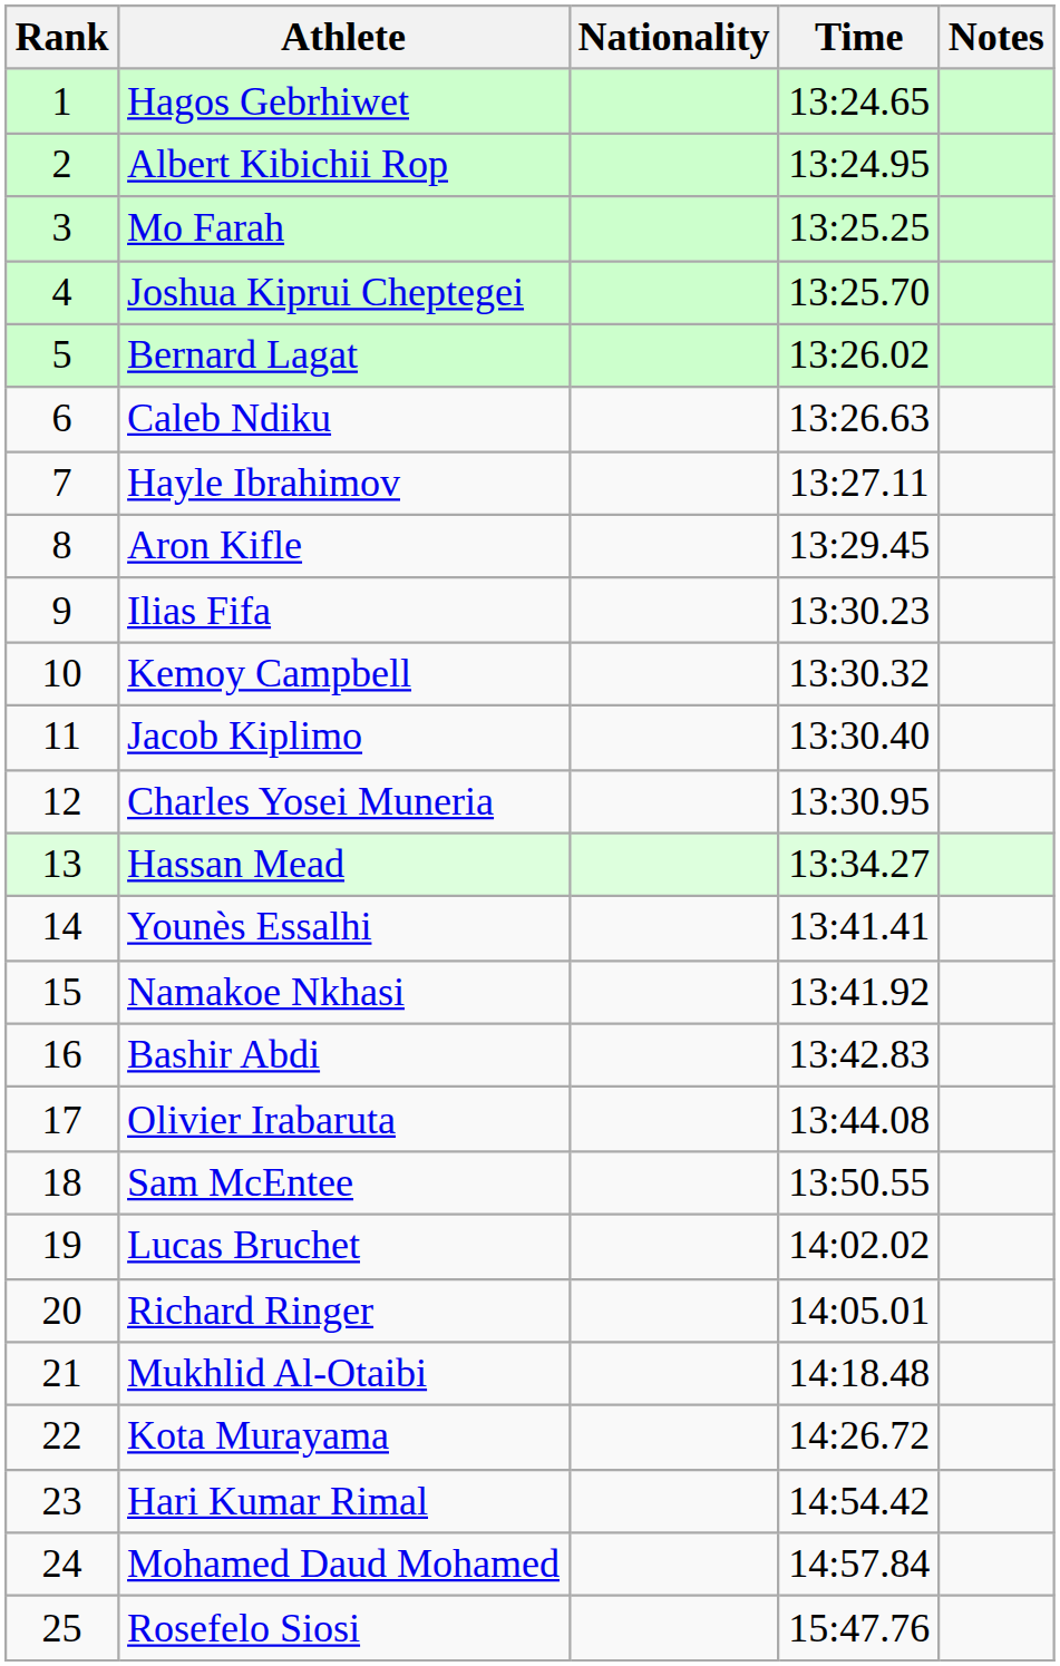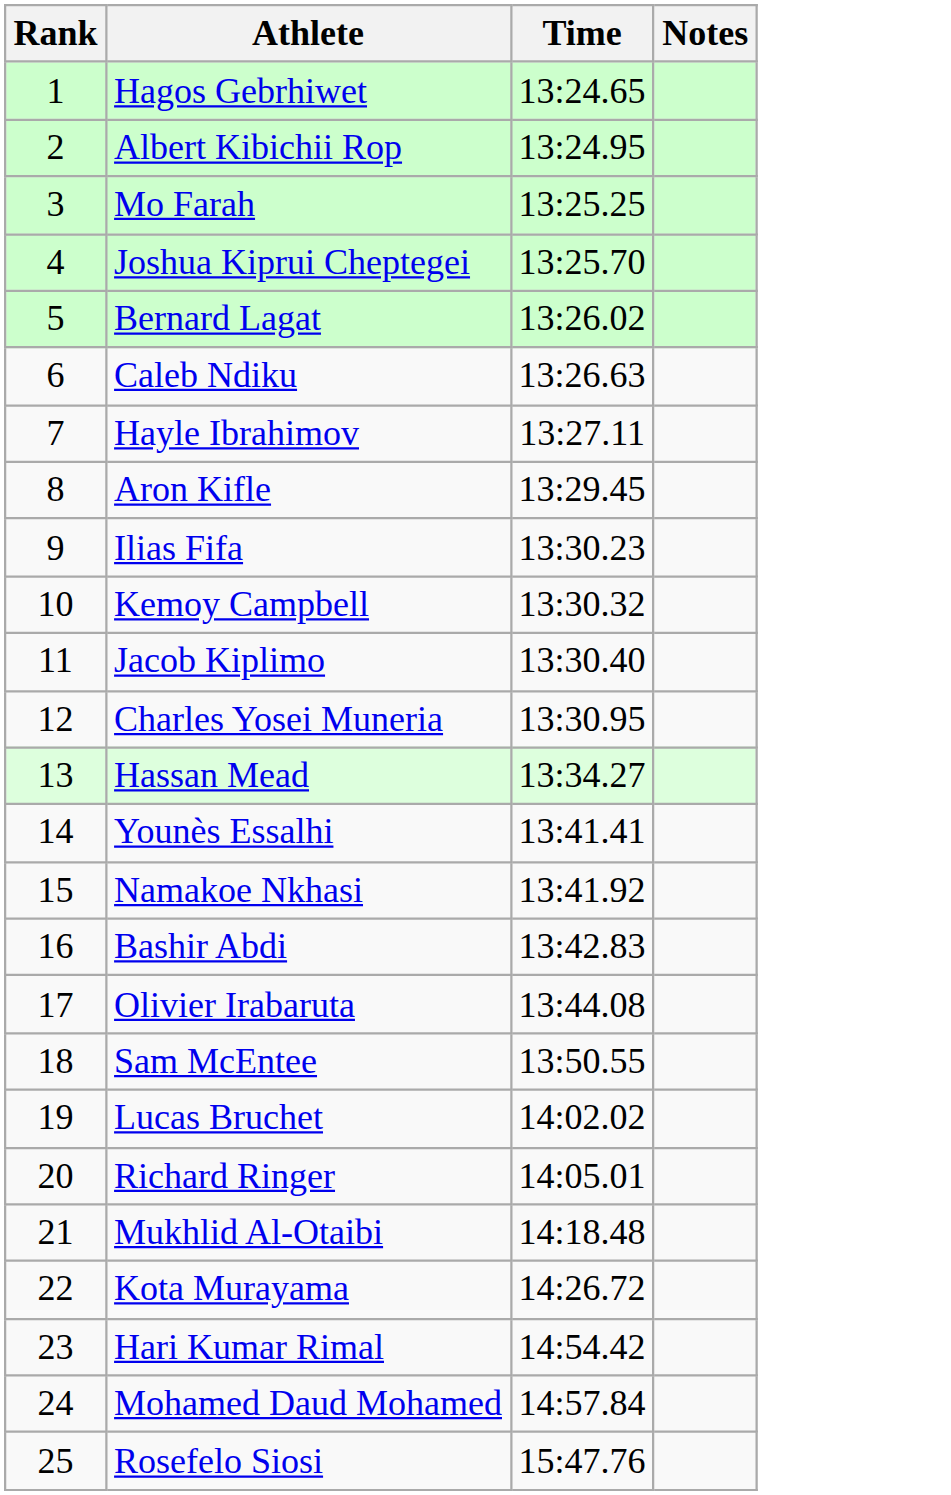 <table class="wikitable sortable" style="text-align:center">
 <tr>
 <th>Rank</th>
 <th>Athlete</th>
-<th>Nationality</th>
 <th>Time</th>
 <th>Notes</th>
 </tr>
 <tr bgcolor=ccffcc>
 <td>1</td>
 <td align=left><a href='#'>Hagos Gebrhiwet</a></td>
-<td align=left></td>
 <td>13:24.65</td>
 <td></td>
 </tr>
 <tr bgcolor=ccffcc>
 <td>2</td>
 <td align=left><a href='#'>Albert Kibichii Rop</a></td>
-<td align=left></td>
 <td>13:24.95</td>
 <td></td>
 </tr>
 <tr bgcolor=ccffcc>
 <td>3</td>
 <td align=left><a href='#'>Mo Farah</a></td>
-<td align=left></td>
 <td>13:25.25</td>
 <td></td>
 </tr>
 <tr bgcolor=ccffcc>
 <td>4</td>
 <td align=left><a href='#'>Joshua Kiprui Cheptegei</a></td>
-<td align=left></td>
 <td>13:25.70</td>
 <td></td>
 </tr>
 <tr bgcolor=ccffcc>
 <td>5</td>
 <td align=left><a href='#'>Bernard Lagat</a></td>
-<td align=left></td>
 <td>13:26.02</td>
 <td></td>
 </tr>
 <tr>
 <td>6</td>
 <td align=left><a href='#'>Caleb Ndiku</a></td>
-<td align=left></td>
 <td>13:26.63</td>
 <td></td>
 </tr>
 <tr>
 <td>7</td>
 <td align=left><a href='#'>Hayle Ibrahimov</a></td>
-<td align=left></td>
 <td>13:27.11</td>
 <td></td>
 </tr>
 <tr>
 <td>8</td>
 <td align=left><a href='#'>Aron Kifle</a></td>
-<td align=left></td>
 <td>13:29.45</td>
 <td></td>
 </tr>
 <tr>
 <td>9</td>
 <td align=left><a href='#'>Ilias Fifa</a></td>
-<td align=left></td>
 <td>13:30.23</td>
 <td></td>
 </tr>
 <tr>
 <td>10</td>
 <td align=left><a href='#'>Kemoy Campbell</a></td>
-<td align=left></td>
 <td>13:30.32</td>
 <td></td>
 </tr>
 <tr>
 <td>11</td>
 <td align=left><a href='#'>Jacob Kiplimo</a></td>
-<td align=left></td>
 <td>13:30.40</td>
 <td></td>
 </tr>
 <tr>
 <td>12</td>
 <td align=left><a href='#'>Charles Yosei Muneria</a></td>
-<td align=left></td>
 <td>13:30.95</td>
 <td></td>
 </tr>
 <tr bgcolor=ddffdd>
 <td>13</td>
 <td align=left><a href='#'>Hassan Mead</a></td>
-<td align=left></td>
 <td>13:34.27</td>
 <td></td>
 </tr>
 <tr>
 <td>14</td>
 <td align=left><a href='#'>Younès Essalhi</a></td>
-<td align=left></td>
 <td>13:41.41</td>
 <td></td>
 </tr>
 <tr>
 <td>15</td>
 <td align=left><a href='#'>Namakoe Nkhasi</a></td>
-<td align=left></td>
 <td>13:41.92</td>
 <td></td>
 </tr>
 <tr>
 <td>16</td>
 <td align=left><a href='#'>Bashir Abdi</a></td>
-<td align=left></td>
 <td>13:42.83</td>
 <td></td>
 </tr>
 <tr>
 <td>17</td>
 <td align=left><a href='#'>Olivier Irabaruta</a></td>
-<td align=left></td>
 <td>13:44.08</td>
 <td></td>
 </tr>
 <tr>
 <td>18</td>
 <td align=left><a href='#'>Sam McEntee</a></td>
-<td align=left></td>
 <td>13:50.55</td>
 <td></td>
 </tr>
 <tr>
 <td>19</td>
 <td align=left><a href='#'>Lucas Bruchet</a></td>
-<td align=left></td>
 <td>14:02.02</td>
 <td></td>
 </tr>
 <tr>
 <td>20</td>
 <td align=left><a href='#'>Richard Ringer</a></td>
-<td align=left></td>
 <td>14:05.01</td>
 <td></td>
 </tr>
 <tr>
 <td>21</td>
 <td align=left><a href='#'>Mukhlid Al-Otaibi</a></td>
-<td align=left></td>
 <td>14:18.48</td>
 <td></td>
 </tr>
 <tr>
 <td>22</td>
 <td align=left><a href='#'>Kota Murayama</a></td>
-<td align=left></td>
 <td>14:26.72</td>
 <td></td>
 </tr>
 <tr>
 <td>23</td>
 <td align=left><a href='#'>Hari Kumar Rimal</a></td>
-<td align=left></td>
 <td>14:54.42</td>
 <td></td>
 </tr>
 <tr>
 <td>24</td>
 <td align=left><a href='#'>Mohamed Daud Mohamed</a></td>
-<td align=left></td>
 <td>14:57.84</td>
 <td></td>
 </tr>
 <tr>
 <td>25</td>
 <td align=left><a href='#'>Rosefelo Siosi</a></td>
-<td align=left></td>
 <td>15:47.76</td>
 <td></td>
 </tr>
 </table>
